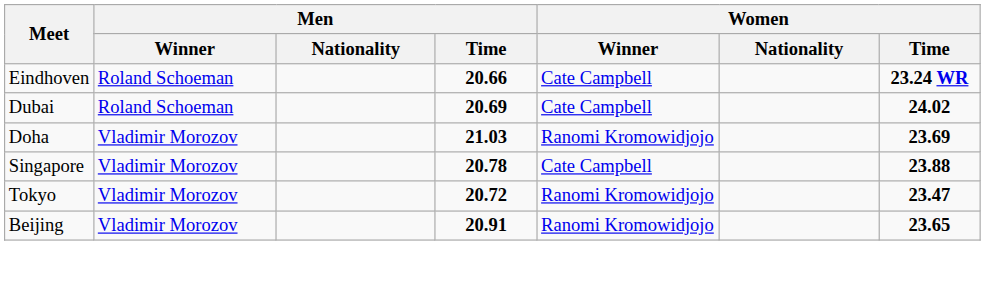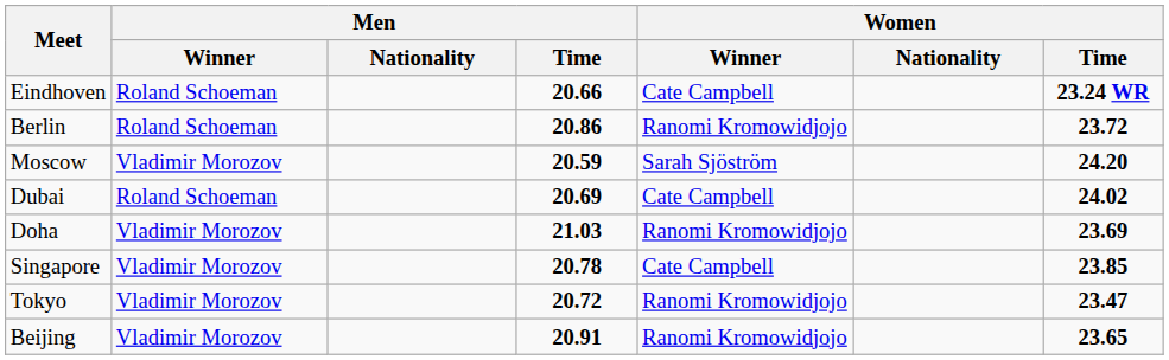 <table class="wikitable">
 <tr>
 <th rowspan="2">Meet</th>
 <th colspan="3">Men</th>
 <th colspan="3">Women</th>
 </tr>
 <tr>
 <th width=150>Winner</th>
 <th width=130>Nationality</th>
 <th width=80>Time</th>
 <th width=150>Winner</th>
 <th width=130>Nationality</th>
 <th width=80>Time</th>
 </tr>
 <tr>
 <td>Eindhoven</td>
 <td><a href='#'>Roland Schoeman</a></td>
 <td></td>
 <td align=center><strong>20.66</strong></td>
 <td><a href='#'>Cate Campbell</a></td>
 <td></td>
 <td align=center><strong>23.24 <a href='#'>WR</a></strong></td>
+</tr>
+<tr>
+<td>Berlin</td>
+<td><a href='#'>Roland Schoeman</a></td>
+<td></td>
+<td align=center><strong>20.86</strong></td>
+<td><a href='#'>Ranomi Kromowidjojo</a></td>
+<td></td>
+<td align=center><strong>23.72</strong></td>
+</tr>
+<tr>
+<td>Moscow</td>
+<td><a href='#'>Vladimir Morozov</a></td>
+<td></td>
+<td align=center><strong>20.59</strong></td>
+<td><a href='#'>Sarah Sjöström</a></td>
+<td></td>
+<td align=center><strong>24.20</strong></td>
 </tr>
 <tr>
 <td>Dubai</td>
 <td><a href='#'>Roland Schoeman</a></td>
 <td></td>
 <td align=center><strong>20.69</strong></td>
 <td><a href='#'>Cate Campbell</a></td>
 <td></td>
 <td align=center><strong>24.02</strong></td>
 </tr>
 <tr>
 <td>Doha</td>
 <td><a href='#'>Vladimir Morozov</a></td>
 <td></td>
 <td align=center><strong>21.03</strong></td>
 <td><a href='#'>Ranomi Kromowidjojo</a></td>
 <td></td>
 <td align=center><strong>23.69</strong></td>
 </tr>
 <tr>
 <td>Singapore</td>
 <td><a href='#'>Vladimir Morozov</a></td>
 <td></td>
 <td align=center><strong>20.78</strong></td>
 <td><a href='#'>Cate Campbell</a></td>
 <td></td>
-<td align=center><strong>23.88</strong></td>
+<td align=center><strong>23.85</strong></td>
 </tr>
 <tr>
 <td>Tokyo</td>
 <td><a href='#'>Vladimir Morozov</a></td>
 <td></td>
 <td align=center><strong>20.72</strong></td>
 <td><a href='#'>Ranomi Kromowidjojo</a></td>
 <td></td>
 <td align=center><strong>23.47</strong></td>
 </tr>
 <tr>
 <td>Beijing</td>
 <td><a href='#'>Vladimir Morozov</a></td>
 <td></td>
 <td align=center><strong>20.91</strong></td>
 <td><a href='#'>Ranomi Kromowidjojo</a></td>
 <td></td>
 <td align=center><strong>23.65</strong></td>
 </tr>
 </table>
